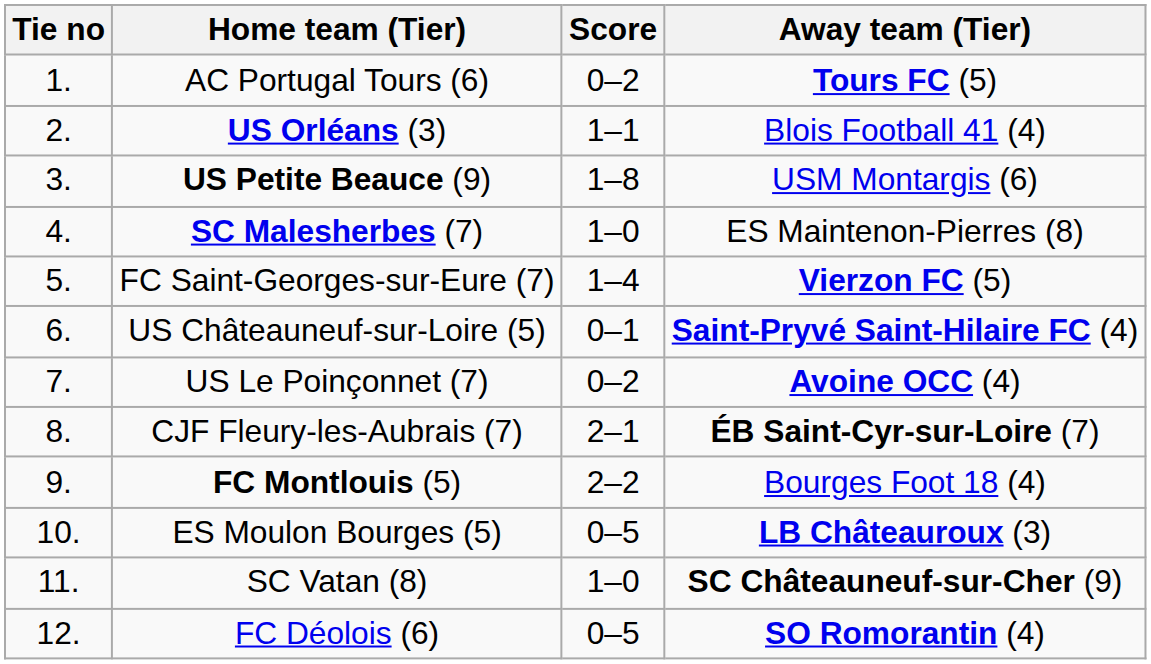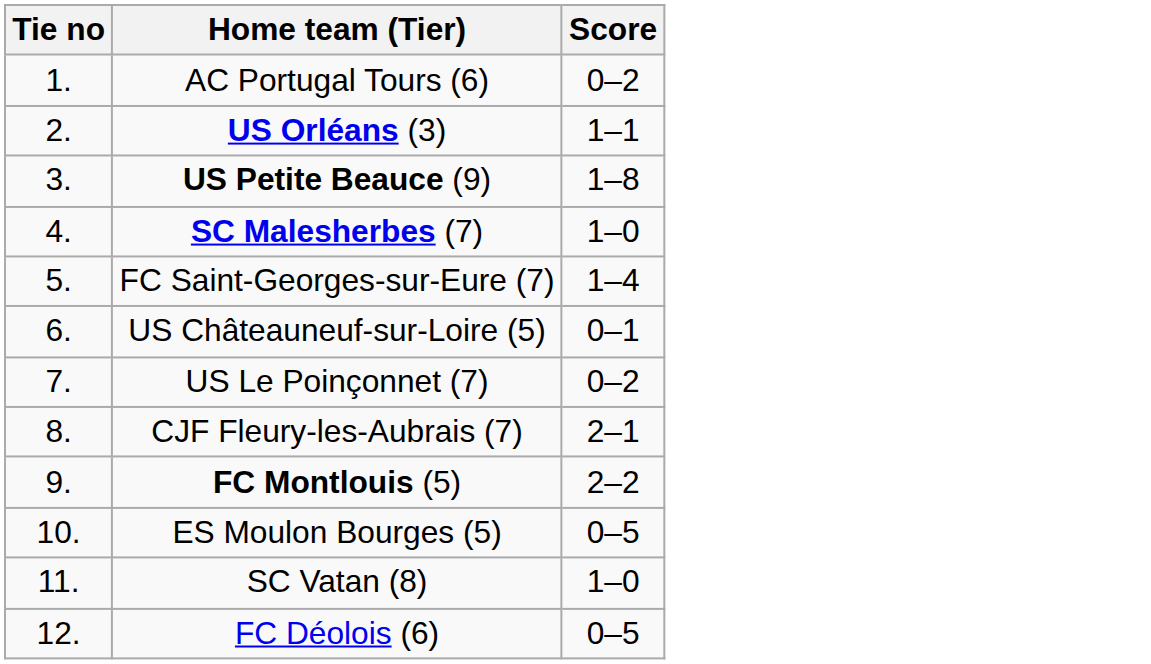 <table class="wikitable" style="text-align: center">
 <tr>
 <th>Tie no</th>
 <th>Home team (Tier)</th>
 <th>Score</th>
-<th>Away team (Tier)</th>
 </tr>
 <tr>
 <td>1.</td>
 <td>AC Portugal Tours (6)</td>
 <td>0–2</td>
-<td><strong><a href='#'>Tours FC</a></strong> (5)</td>
 </tr>
 <tr>
 <td>2.</td>
 <td><strong><a href='#'>US Orléans</a></strong> (3)</td>
 <td>1–1 </td>
-<td><a href='#'>Blois Football 41</a> (4)</td>
 </tr>
 <tr>
 <td>3.</td>
 <td><strong>US Petite Beauce</strong> (9)</td>
 <td>1–8</td>
-<td><a href='#'>USM Montargis</a> (6)</td>
 </tr>
 <tr>
 <td>4.</td>
 <td><strong><a href='#'>SC Malesherbes</a></strong> (7)</td>
 <td>1–0</td>
-<td>ES Maintenon-Pierres (8)</td>
 </tr>
 <tr>
 <td>5.</td>
 <td>FC Saint-Georges-sur-Eure (7)</td>
 <td>1–4</td>
-<td><strong><a href='#'>Vierzon FC</a></strong> (5)</td>
 </tr>
 <tr>
 <td>6.</td>
 <td>US Châteauneuf-sur-Loire (5)</td>
 <td>0–1</td>
-<td><strong><a href='#'>Saint-Pryvé Saint-Hilaire FC</a></strong> (4)</td>
 </tr>
 <tr>
 <td>7.</td>
 <td>US Le Poinçonnet (7)</td>
 <td>0–2</td>
-<td><strong><a href='#'>Avoine OCC</a></strong> (4)</td>
 </tr>
 <tr>
 <td>8.</td>
 <td>CJF Fleury-les-Aubrais (7)</td>
 <td>2–1</td>
-<td><strong>ÉB Saint-Cyr-sur-Loire</strong> (7)</td>
 </tr>
 <tr>
 <td>9.</td>
 <td><strong>FC Montlouis</strong> (5)</td>
 <td>2–2 </td>
-<td><a href='#'>Bourges Foot 18</a> (4)</td>
 </tr>
 <tr>
 <td>10.</td>
 <td>ES Moulon Bourges (5)</td>
 <td>0–5</td>
-<td><strong><a href='#'>LB Châteauroux</a></strong> (3)</td>
 </tr>
 <tr>
 <td>11.</td>
 <td>SC Vatan (8)</td>
 <td>1–0</td>
-<td><strong>SC Châteauneuf-sur-Cher</strong> (9)</td>
 </tr>
 <tr>
 <td>12.</td>
 <td><a href='#'>FC Déolois</a> (6)</td>
 <td>0–5</td>
-<td><strong><a href='#'>SO Romorantin</a></strong> (4)</td>
 </tr>
 </table>
